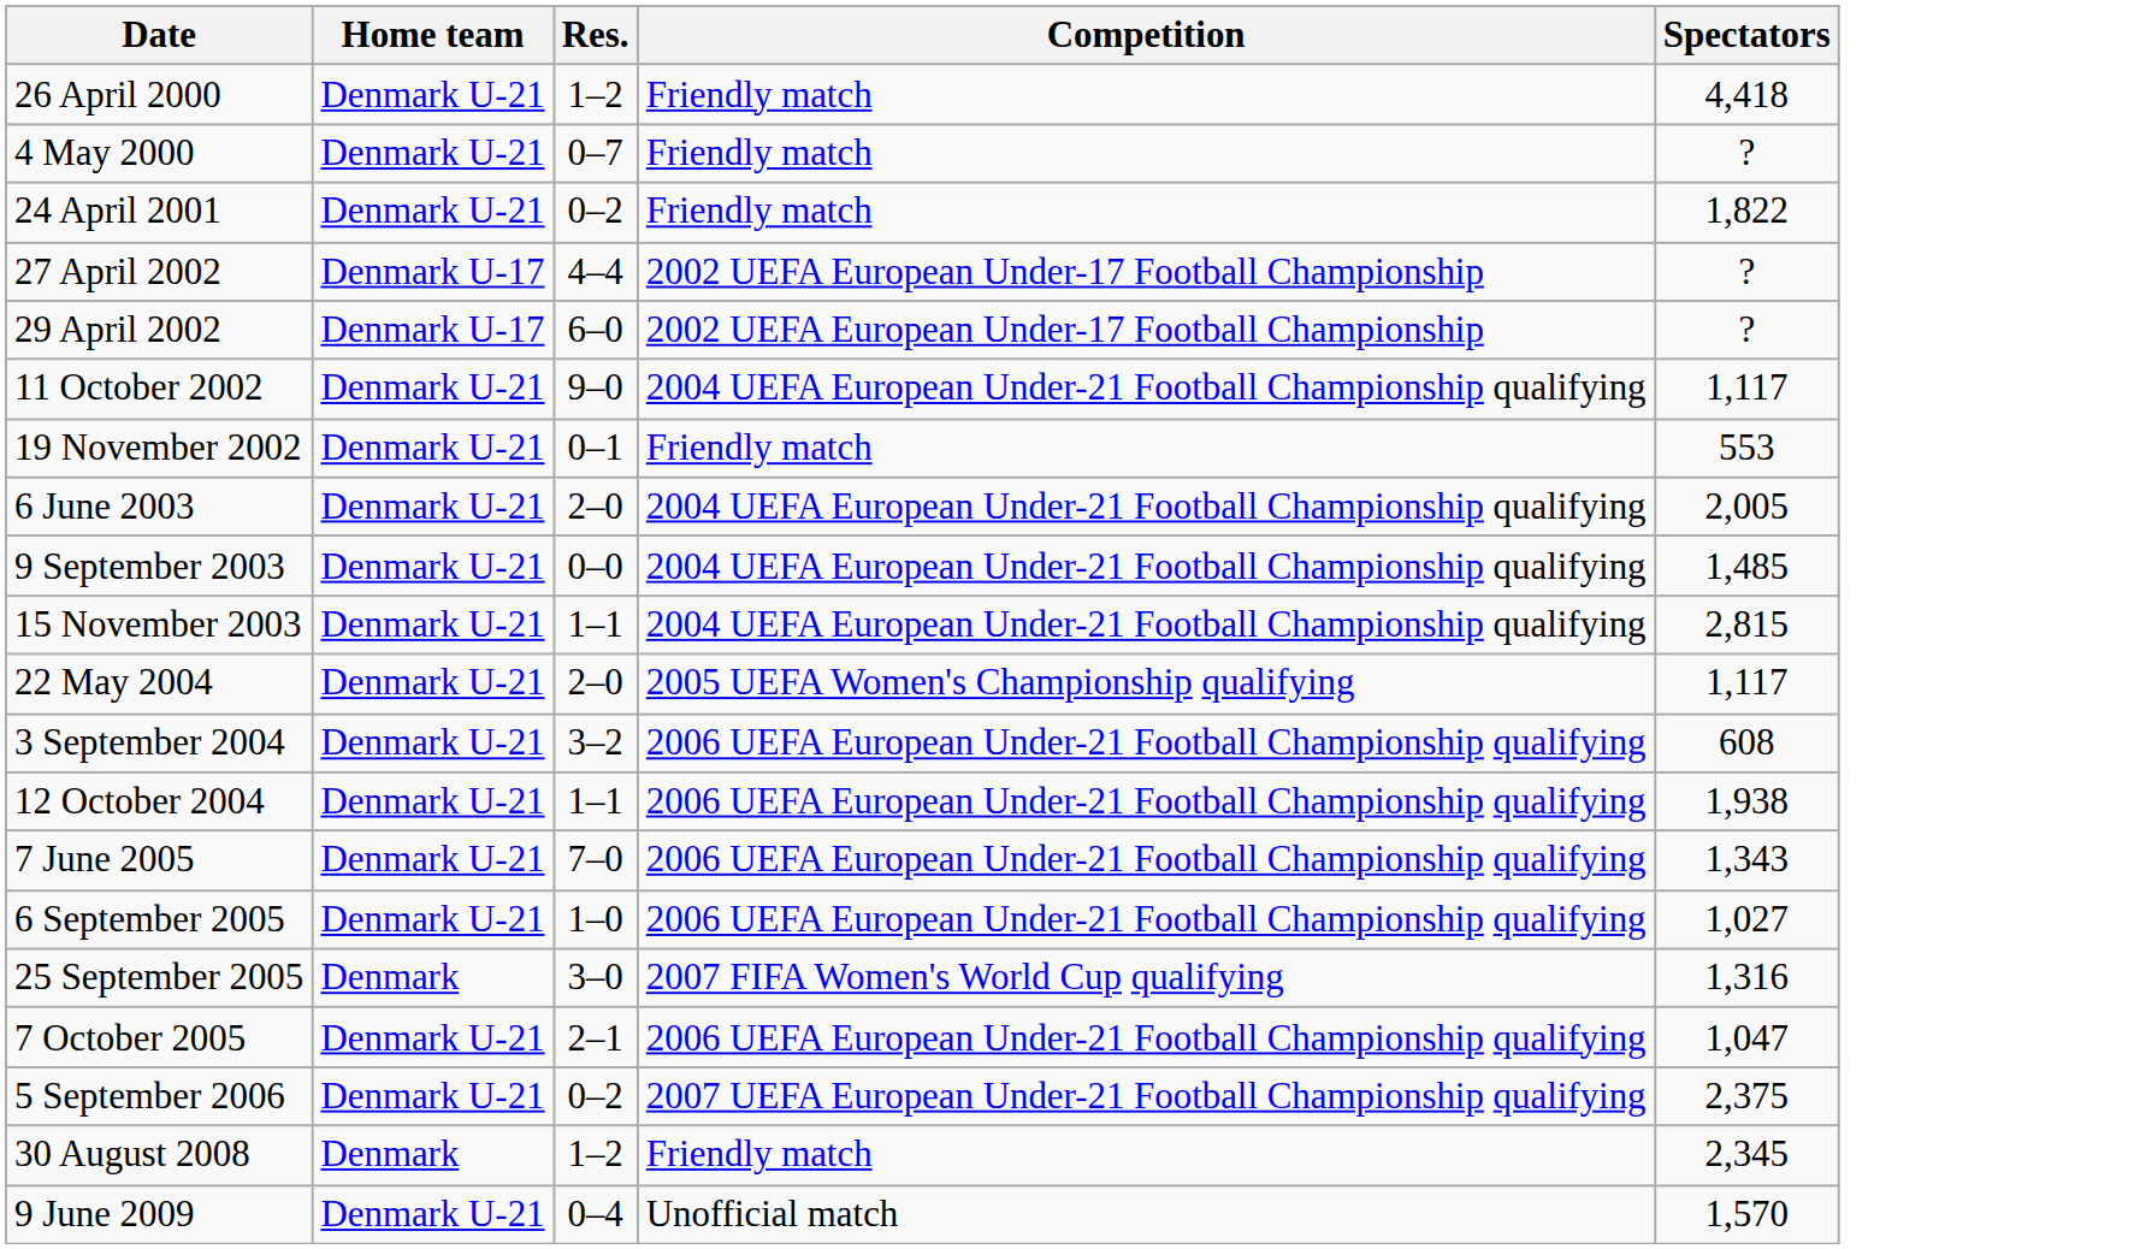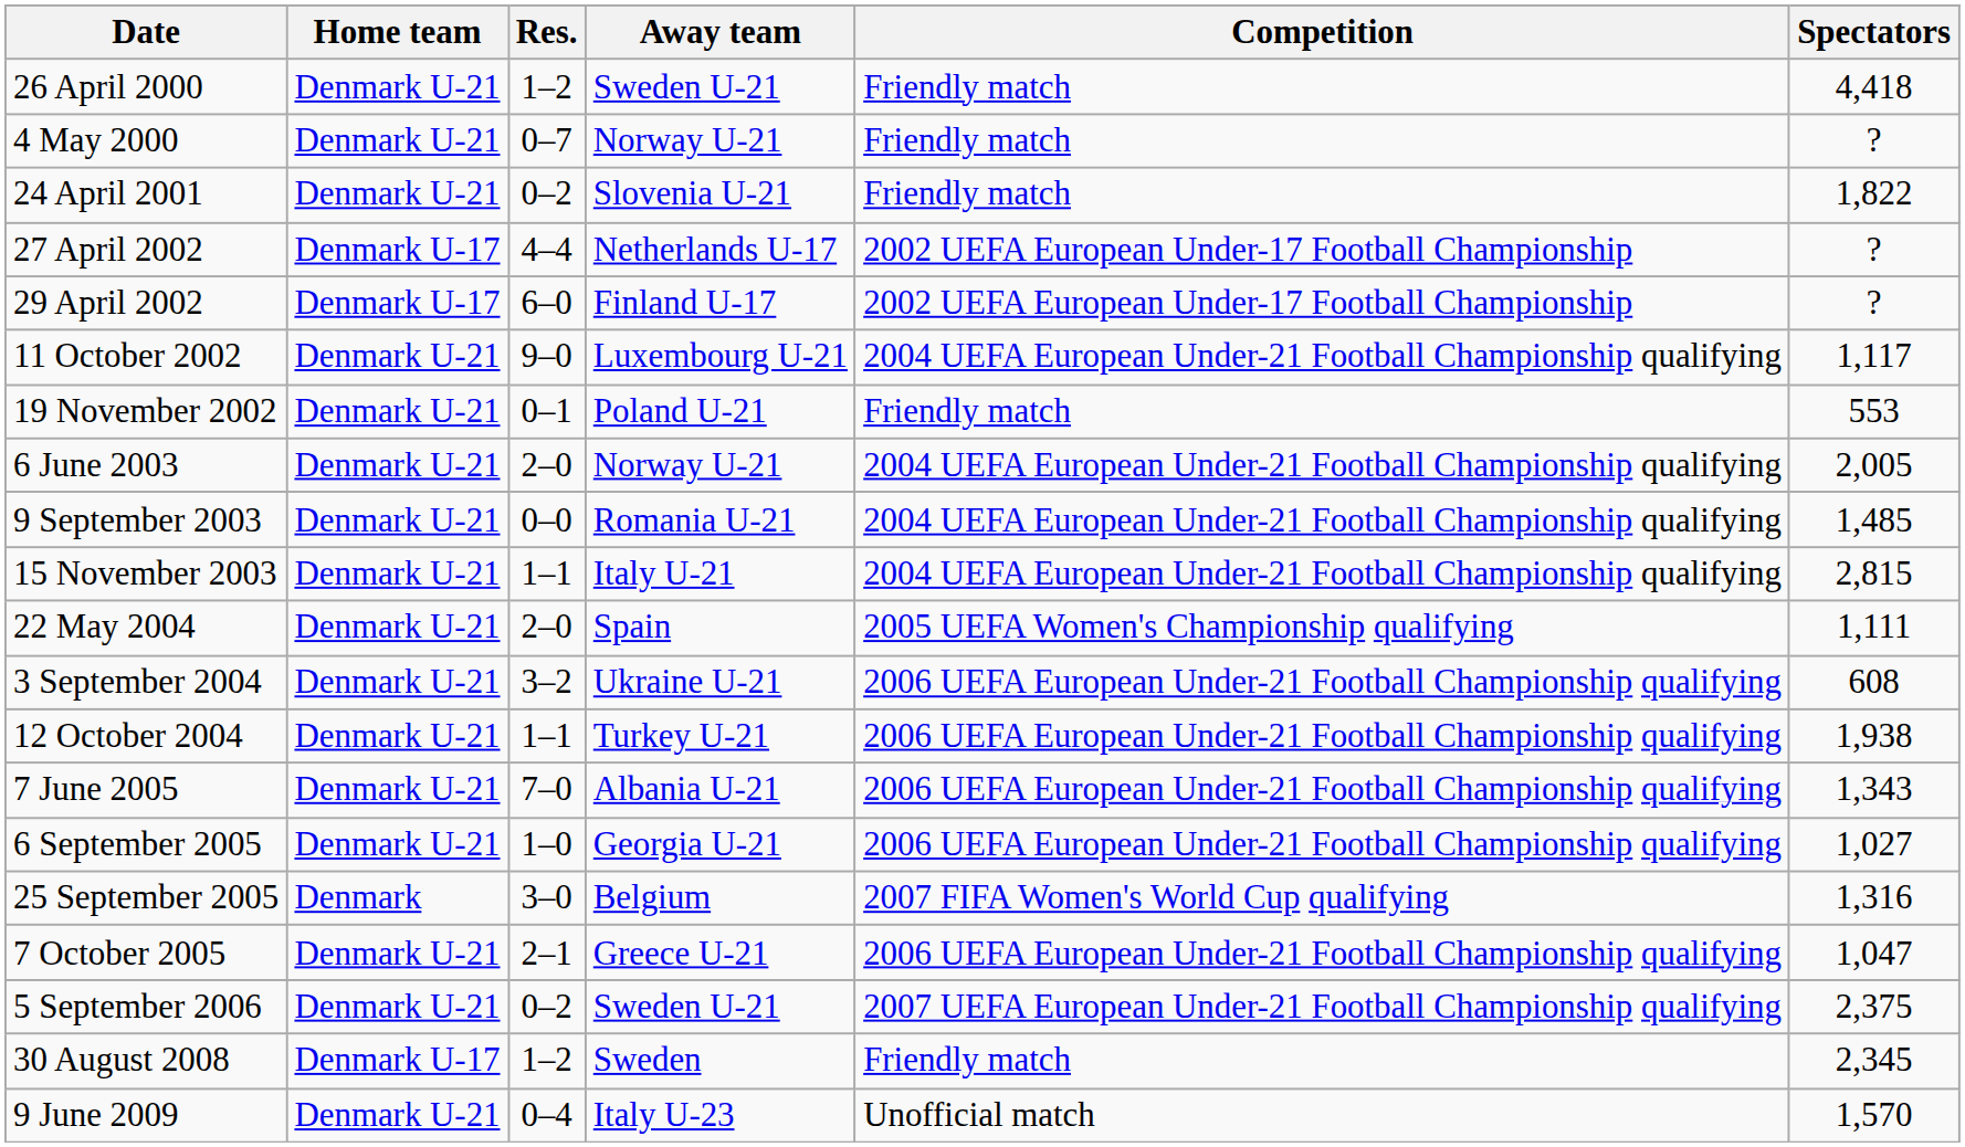 <table class="wikitable" style="text-align: left;">
 <tr>
 <th>Date</th>
 <th>Home team</th>
 <th>Res.</th>
+<th>Away team</th>
 <th>Competition</th>
 <th>Spectators</th>
 </tr>
 <tr>
 <td>26 April 2000</td>
 <td><a href='#'>Denmark U-21</a></td>
 <td style="text-align:center;">1–2</td>
+<td><a href='#'>Sweden U-21</a></td>
 <td><a href='#'>Friendly match</a></td>
 <td style="text-align:center;">4,418</td>
 </tr>
 <tr>
 <td>4 May 2000</td>
 <td><a href='#'>Denmark U-21</a></td>
 <td style="text-align:center;">0–7</td>
+<td><a href='#'>Norway U-21</a></td>
 <td><a href='#'>Friendly match</a></td>
 <td style="text-align:center;">?</td>
 </tr>
 <tr>
 <td>24 April 2001</td>
 <td><a href='#'>Denmark U-21</a></td>
 <td style="text-align:center;">0–2</td>
+<td><a href='#'>Slovenia U-21</a></td>
 <td><a href='#'>Friendly match</a></td>
 <td style="text-align:center;">1,822</td>
 </tr>
 <tr>
 <td>27 April 2002</td>
 <td><a href='#'>Denmark U-17</a></td>
 <td style="text-align:center;">4–4</td>
+<td><a href='#'>Netherlands U-17</a></td>
 <td><a href='#'>2002 UEFA European Under-17 Football Championship</a></td>
 <td style="text-align:center;">?</td>
 </tr>
 <tr>
 <td>29 April 2002</td>
 <td><a href='#'>Denmark U-17</a></td>
 <td style="text-align:center;">6–0</td>
+<td><a href='#'>Finland U-17</a></td>
 <td><a href='#'>2002 UEFA European Under-17 Football Championship</a></td>
 <td style="text-align:center;">?</td>
 </tr>
 <tr>
 <td>11 October 2002</td>
 <td><a href='#'>Denmark U-21</a></td>
 <td style="text-align:center;">9–0</td>
+<td><a href='#'>Luxembourg U-21</a></td>
 <td><a href='#'>2004 UEFA European Under-21 Football Championship</a> qualifying</td>
 <td style="text-align:center;">1,117</td>
 </tr>
 <tr>
 <td>19 November 2002</td>
 <td><a href='#'>Denmark U-21</a></td>
 <td style="text-align:center;">0–1</td>
+<td><a href='#'>Poland U-21</a></td>
 <td><a href='#'>Friendly match</a></td>
 <td style="text-align:center;">553</td>
 </tr>
 <tr>
 <td>6 June 2003</td>
 <td><a href='#'>Denmark U-21</a></td>
 <td style="text-align:center;">2–0</td>
+<td><a href='#'>Norway U-21</a></td>
 <td><a href='#'>2004 UEFA European Under-21 Football Championship</a> qualifying</td>
 <td style="text-align:center;">2,005</td>
 </tr>
 <tr>
 <td>9 September 2003</td>
 <td><a href='#'>Denmark U-21</a></td>
 <td style="text-align:center;">0–0</td>
+<td><a href='#'>Romania U-21</a></td>
 <td><a href='#'>2004 UEFA European Under-21 Football Championship</a> qualifying</td>
 <td style="text-align:center;">1,485</td>
 </tr>
 <tr>
 <td>15 November 2003</td>
 <td><a href='#'>Denmark U-21</a></td>
 <td style="text-align:center;">1–1</td>
+<td><a href='#'>Italy U-21</a></td>
 <td><a href='#'>2004 UEFA European Under-21 Football Championship</a> qualifying</td>
 <td style="text-align:center;">2,815</td>
 </tr>
 <tr>
 <td>22 May 2004</td>
 <td><a href='#'>Denmark U-21</a></td>
 <td style="text-align:center;">2–0</td>
+<td><a href='#'>Spain</a></td>
 <td><a href='#'>2005 UEFA Women's Championship</a> <a href='#'>qualifying</a></td>
-<td style="text-align:center;">1,117</td>
+<td style="text-align:center;">1,111</td>
 </tr>
 <tr>
 <td>3 September 2004</td>
 <td><a href='#'>Denmark U-21</a></td>
 <td style="text-align:center;">3–2</td>
+<td><a href='#'>Ukraine U-21</a></td>
 <td><a href='#'>2006 UEFA European Under-21 Football Championship</a> <a href='#'>qualifying</a></td>
 <td style="text-align:center;">608</td>
 </tr>
 <tr>
 <td>12 October 2004</td>
 <td><a href='#'>Denmark U-21</a></td>
 <td style="text-align:center;">1–1</td>
+<td><a href='#'>Turkey U-21</a></td>
 <td><a href='#'>2006 UEFA European Under-21 Football Championship</a> <a href='#'>qualifying</a></td>
 <td style="text-align:center;">1,938</td>
 </tr>
 <tr>
 <td>7 June 2005</td>
 <td><a href='#'>Denmark U-21</a></td>
 <td style="text-align:center;">7–0</td>
+<td><a href='#'>Albania U-21</a></td>
 <td><a href='#'>2006 UEFA European Under-21 Football Championship</a> <a href='#'>qualifying</a></td>
 <td style="text-align:center;">1,343</td>
 </tr>
 <tr>
 <td>6 September 2005</td>
 <td><a href='#'>Denmark U-21</a></td>
 <td style="text-align:center;">1–0</td>
+<td><a href='#'>Georgia U-21</a></td>
 <td><a href='#'>2006 UEFA European Under-21 Football Championship</a> <a href='#'>qualifying</a></td>
 <td style="text-align:center;">1,027</td>
 </tr>
 <tr>
 <td>25 September 2005</td>
 <td><a href='#'>Denmark</a></td>
 <td style="text-align:center;">3–0</td>
+<td><a href='#'>Belgium</a></td>
 <td><a href='#'>2007 FIFA Women's World Cup</a> <a href='#'>qualifying</a></td>
 <td style="text-align:center;">1,316</td>
 </tr>
 <tr>
 <td>7 October 2005</td>
 <td><a href='#'>Denmark U-21</a></td>
 <td style="text-align:center;">2–1</td>
+<td><a href='#'>Greece U-21</a></td>
 <td><a href='#'>2006 UEFA European Under-21 Football Championship</a> <a href='#'>qualifying</a></td>
 <td style="text-align:center;">1,047</td>
 </tr>
 <tr>
 <td>5 September 2006</td>
 <td><a href='#'>Denmark U-21</a></td>
 <td style="text-align:center;">0–2</td>
+<td><a href='#'>Sweden U-21</a></td>
 <td><a href='#'>2007 UEFA European Under-21 Football Championship</a> <a href='#'>qualifying</a></td>
 <td style="text-align:center;">2,375</td>
 </tr>
 <tr>
 <td>30 August 2008</td>
-<td><a href='#'>Denmark</a></td>
+<td><a href='#'>Denmark U-17</a></td>
 <td style="text-align:center;">1–2</td>
+<td><a href='#'>Sweden</a></td>
 <td><a href='#'>Friendly match</a></td>
 <td style="text-align:center;">2,345</td>
 </tr>
 <tr>
 <td>9 June 2009</td>
 <td><a href='#'>Denmark U-21</a></td>
 <td style="text-align:center;">0–4</td>
+<td><a href='#'>Italy U-23</a></td>
 <td>Unofficial match</td>
 <td style="text-align:center;">1,570</td>
 </tr>
 </table>
